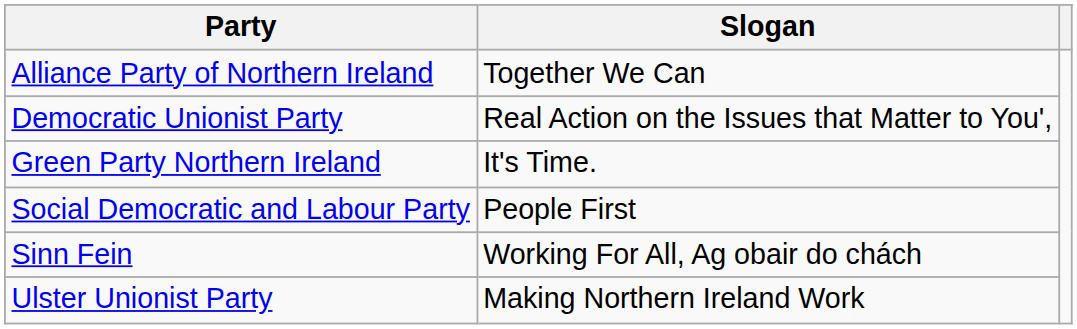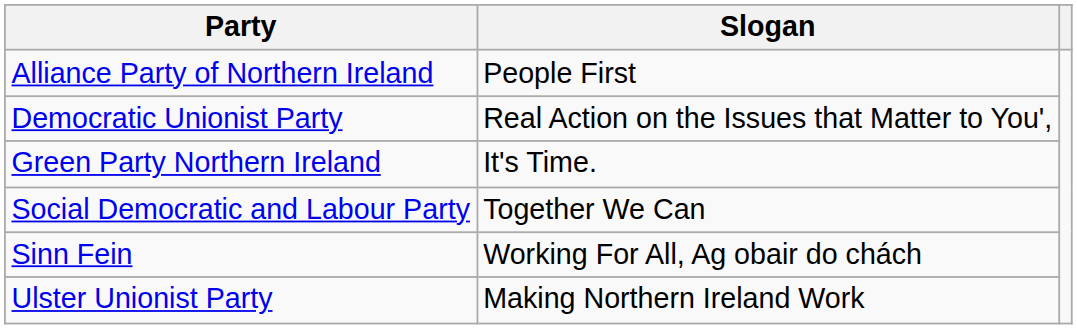 <table class="wikitable">
 <tr>
 <th>Party</th>
 <th>Slogan</th>
 <th></th>
 </tr>
 <tr>
 <td><a href='#'>Alliance Party of Northern Ireland</a></td>
-<td>Together We Can</td>
+<td>People First</td>
 <td rowspan="6"></td>
 </tr>
 <tr>
 <td><a href='#'>Democratic Unionist Party</a></td>
 <td>Real Action on the Issues that Matter to You',</td>
 </tr>
 <tr>
 <td><a href='#'>Green Party Northern Ireland</a></td>
 <td>It's Time.</td>
 </tr>
 <tr>
 <td><a href='#'>Social Democratic and Labour Party</a></td>
-<td>People First</td>
+<td>Together We Can</td>
 </tr>
 <tr>
 <td><a href='#'>Sinn Fein</a></td>
 <td>Working For All, Ag obair do chách</td>
 </tr>
 <tr>
 <td><a href='#'>Ulster Unionist Party</a></td>
 <td>Making Northern Ireland Work</td>
 </tr>
 </table>
